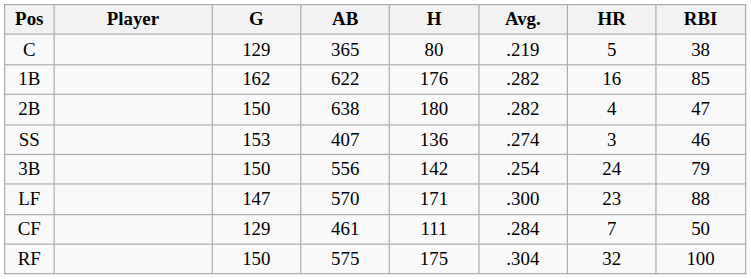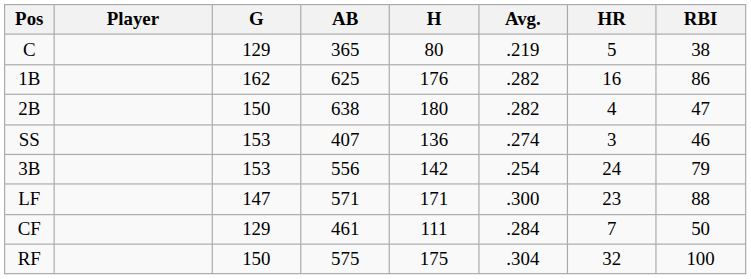 <table class="wikitable sortable">
 <tr>
 <th bgcolor="#DDDDFF" width="5%">Pos</th>
 <th bgcolor="#DDDDFF" width="16%">Player</th>
 <th bgcolor="#DDDDFF" width="9%">G</th>
 <th bgcolor="#DDDDFF" width="9%">AB</th>
 <th bgcolor="#DDDDFF" width="9%">H</th>
 <th bgcolor="#DDDDFF" width="9%">Avg.</th>
 <th bgcolor="#DDDDFF" width="9%">HR</th>
 <th bgcolor="#DDDDFF" width="9%">RBI</th>
 </tr>
 <tr align="center">
 <td>C</td>
 <td></td>
 <td>129</td>
 <td>365</td>
 <td>80</td>
 <td>.219</td>
 <td>5</td>
 <td>38</td>
 </tr>
 <tr align="center">
 <td>1B</td>
 <td></td>
 <td>162</td>
-<td>622</td>
+<td>625</td>
 <td>176</td>
 <td>.282</td>
 <td>16</td>
-<td>85</td>
+<td>86</td>
 </tr>
 <tr align="center">
 <td>2B</td>
 <td></td>
 <td>150</td>
 <td>638</td>
 <td>180</td>
 <td>.282</td>
 <td>4</td>
 <td>47</td>
 </tr>
 <tr align="center">
 <td>SS</td>
 <td></td>
 <td>153</td>
 <td>407</td>
 <td>136</td>
 <td>.274</td>
 <td>3</td>
 <td>46</td>
 </tr>
 <tr align="center">
 <td>3B</td>
 <td></td>
-<td>150</td>
+<td>153</td>
 <td>556</td>
 <td>142</td>
 <td>.254</td>
 <td>24</td>
 <td>79</td>
 </tr>
 <tr align="center">
 <td>LF</td>
 <td></td>
 <td>147</td>
-<td>570</td>
+<td>571</td>
 <td>171</td>
 <td>.300</td>
 <td>23</td>
 <td>88</td>
 </tr>
 <tr align="center">
 <td>CF</td>
 <td></td>
 <td>129</td>
 <td>461</td>
 <td>111</td>
 <td>.284</td>
 <td>7</td>
 <td>50</td>
 </tr>
 <tr align="center">
 <td>RF</td>
 <td></td>
 <td>150</td>
 <td>575</td>
 <td>175</td>
 <td>.304</td>
 <td>32</td>
 <td>100</td>
 </tr>
 </table>
